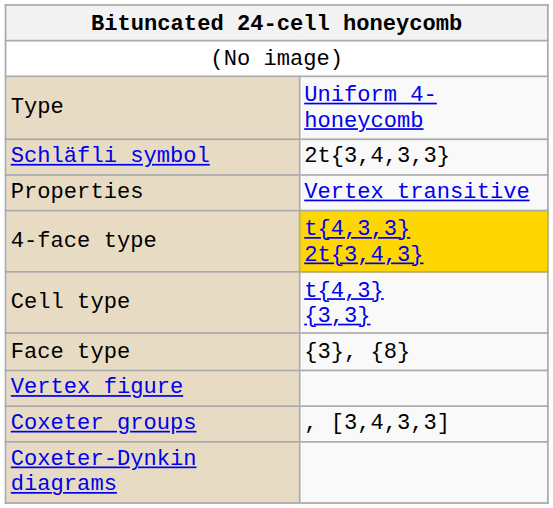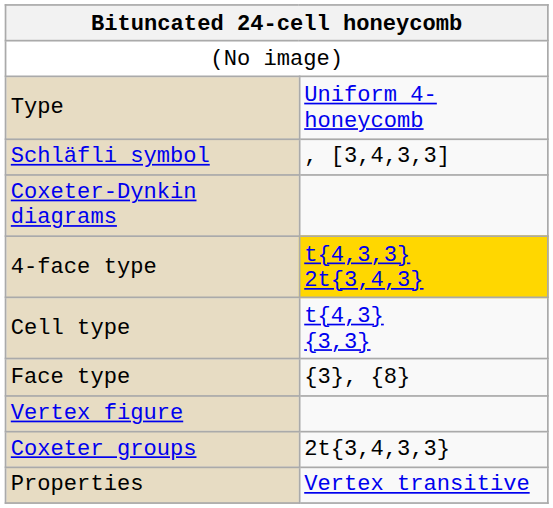 <table class="wikitable" align="right" style="margin-left:10px" width="320">
 <tr>
 <th bgcolor=#e7dcc3 colspan=2>Bituncated 24-cell honeycomb</th>
 </tr>
 <tr>
 <td bgcolor=#ffffff align=center colspan=2>(No image)</td>
 </tr>
 <tr>
 <td bgcolor=#e7dcc3>Type</td>
 <td><a href='#'>Uniform 4-honeycomb</a></td>
 </tr>
 <tr>
 <td bgcolor=#e7dcc3><a href='#'>Schläfli symbol</a></td>
-<td>2t{3,4,3,3}</td>
+<td>, [3,4,3,3]</td>
 </tr>
 <tr>
-<td bgcolor=#e7dcc3>Properties</td>
-<td><a href='#'>Vertex transitive</a></td>
+<td bgcolor=#e7dcc3><a href='#'>Coxeter-Dynkin diagrams</a></td>
+<td><br></td>
 </tr>
 <tr>
 <td bgcolor=#e7dcc3>4-face type</td>
 <td style="background: gold;"><a href='#'>t{4,3,3}</a><br><a href='#'>2t{3,4,3}</a></td>
 </tr>
 <tr>
 <td bgcolor=#e7dcc3>Cell type</td>
 <td><a href='#'>t{4,3}</a><br><a href='#'>{3,3}</a></td>
 </tr>
 <tr>
 <td bgcolor=#e7dcc3>Face type</td>
 <td>{3}, {8}</td>
 </tr>
 <tr>
 <td bgcolor=#e7dcc3><a href='#'>Vertex figure</a></td>
 <td></td>
 </tr>
 <tr>
 <td bgcolor=#e7dcc3><a href='#'>Coxeter groups</a></td>
-<td>, [3,4,3,3]</td>
+<td>2t{3,4,3,3}</td>
 </tr>
 <tr>
-<td bgcolor=#e7dcc3><a href='#'>Coxeter-Dynkin diagrams</a></td>
-<td><br></td>
+<td bgcolor=#e7dcc3>Properties</td>
+<td><a href='#'>Vertex transitive</a></td>
 </tr>
 </table>
